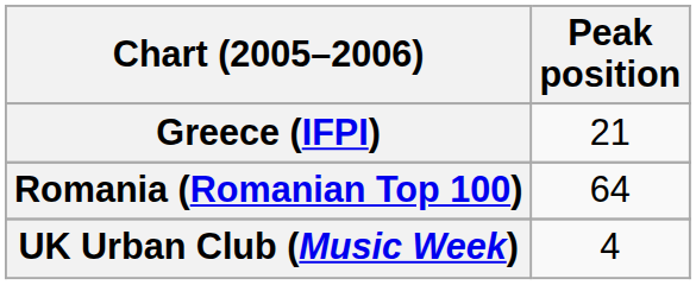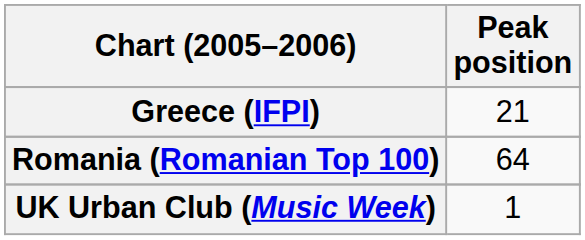 <table class="wikitable sortable plainrowheaders">
 <tr>
 <th>Chart (2005–2006)</th>
 <th>Peak<br>position</th>
 </tr>
 <tr>
 </tr>
 <tr>
 </tr>
 <tr>
 </tr>
 <tr>
 </tr>
 <tr>
 </tr>
 <tr>
 </tr>
 <tr>
 </tr>
 <tr>
 </tr>
 <tr>
 <th scope="row">Greece (<a href='#'>IFPI</a>)</th>
 <td align="center">21</td>
 </tr>
 <tr>
 </tr>
 <tr>
 </tr>
 <tr>
 </tr>
 <tr>
 </tr>
 <tr>
 </tr>
 <tr>
 </tr>
 <tr>
 </tr>
 <tr>
 <th scope="row">Romania (<a href='#'>Romanian Top 100</a>)</th>
 <td align="center">64</td>
 </tr>
 <tr>
 </tr>
 <tr>
 </tr>
 <tr>
 </tr>
 <tr>
 </tr>
 <tr>
 </tr>
 <tr>
 </tr>
 <tr>
 <th scope="row">UK Urban Club (<em><a href='#'>Music Week</a></em>)</th>
-<td align="center">4</td>
+<td align="center">1</td>
 </tr>
 </table>
